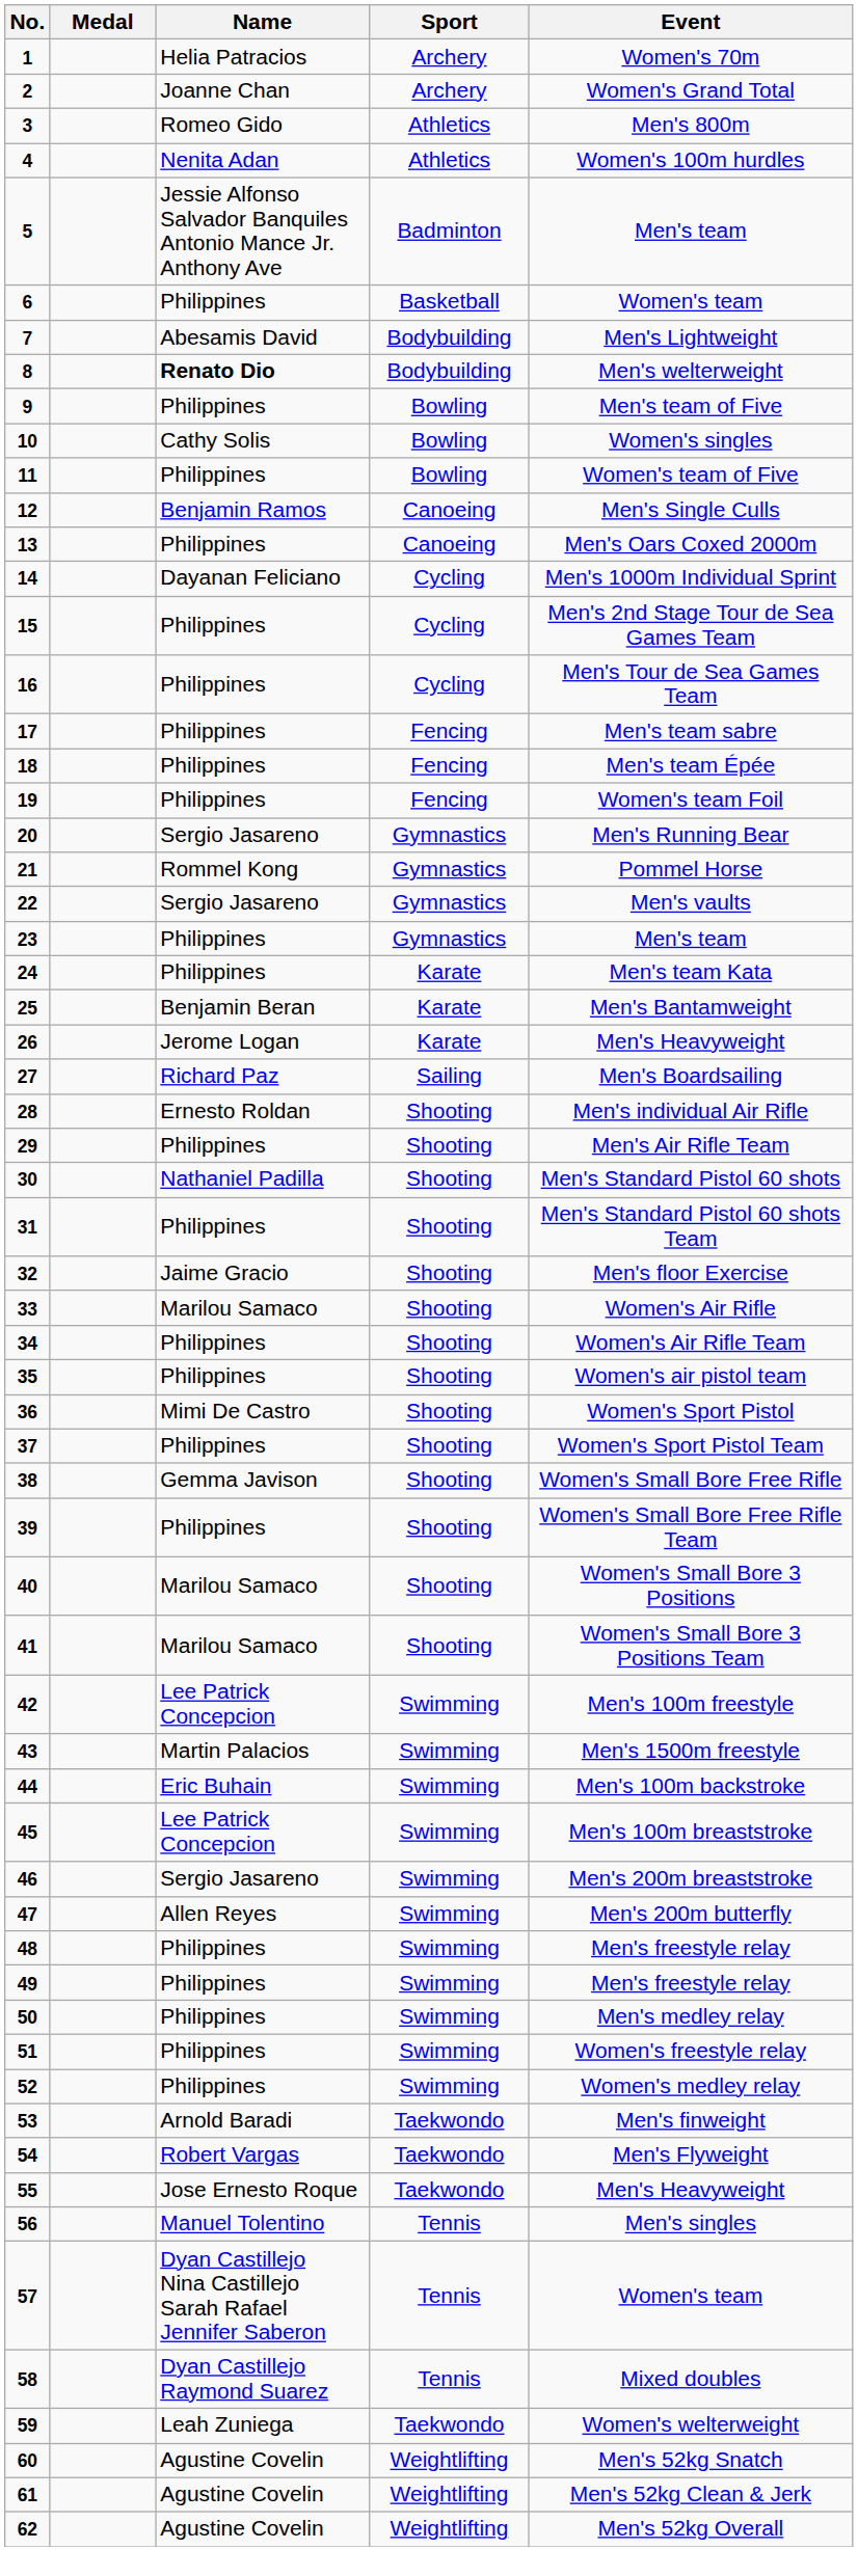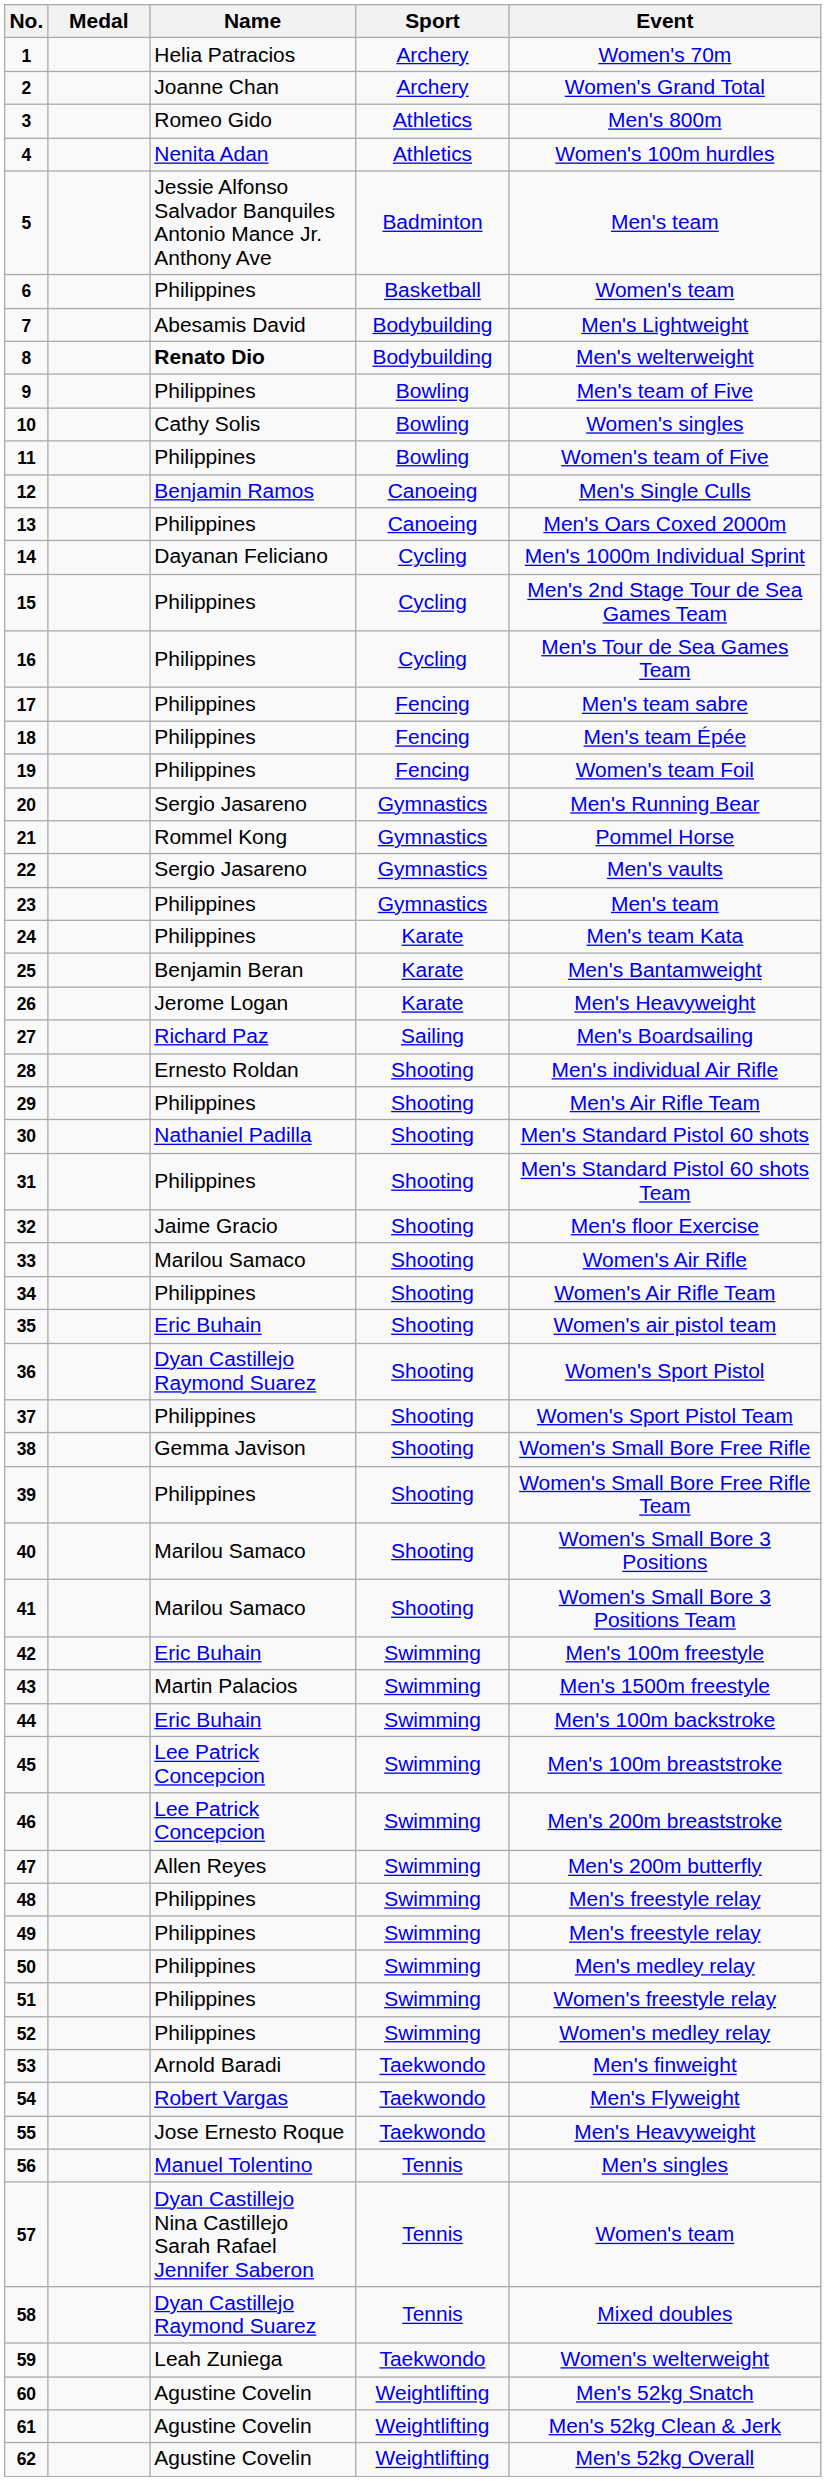 <table class="wikitable" style="font-size:100%; text-align:center;">
 <tr>
 <th width="10">No.</th>
 <th width="70">Medal</th>
 <th width="150">Name</th>
 <th width="110">Sport</th>
 <th width="230">Event</th>
 </tr>
 <tr>
 <td><small><strong>1</strong></small></td>
 <td></td>
 <td align=left>Helia Patracios</td>
 <td> <a href='#'>Archery</a></td>
 <td><a href='#'>Women's 70m</a></td>
 </tr>
 <tr>
 <td><small><strong>2</strong></small></td>
 <td></td>
 <td align=left>Joanne Chan</td>
 <td> <a href='#'>Archery</a></td>
 <td><a href='#'>Women's Grand Total</a></td>
 </tr>
 <tr>
 <td><small><strong>3</strong></small></td>
 <td></td>
 <td align=left>Romeo Gido</td>
 <td> <a href='#'>Athletics</a></td>
 <td><a href='#'>Men's 800m</a></td>
 </tr>
 <tr>
 <td><small><strong>4</strong></small></td>
 <td></td>
 <td align=left><a href='#'>Nenita Adan</a></td>
 <td> <a href='#'>Athletics</a></td>
 <td><a href='#'>Women's 100m hurdles</a></td>
 </tr>
 <tr>
 <td><small><strong>5</strong></small></td>
 <td></td>
 <td align=left>Jessie Alfonso<br>Salvador Banquiles<br>Antonio Mance Jr.<br>Anthony Ave</td>
 <td> <a href='#'>Badminton</a></td>
 <td><a href='#'>Men's team</a></td>
 </tr>
 <tr>
 <td><small><strong>6</strong></small></td>
 <td></td>
 <td align=left>Philippines</td>
 <td> <a href='#'>Basketball</a></td>
 <td><a href='#'>Women's team</a></td>
 </tr>
 <tr>
 <td><small><strong>7</strong></small></td>
 <td></td>
 <td align=left>Abesamis David</td>
 <td> <a href='#'>Bodybuilding</a></td>
 <td><a href='#'>Men's Lightweight</a></td>
 </tr>
 <tr>
 <td><small><strong>8</strong></small></td>
 <td></td>
 <td align=left><strong>Renato Dio</strong></td>
 <td> <a href='#'>Bodybuilding</a></td>
 <td><a href='#'>Men's welterweight</a></td>
 </tr>
 <tr>
 <td><small><strong>9</strong></small></td>
 <td></td>
 <td align=left>Philippines</td>
 <td> <a href='#'>Bowling</a></td>
 <td><a href='#'>Men's team of Five</a></td>
 </tr>
 <tr>
 <td><small><strong>10</strong></small></td>
 <td></td>
 <td align=left>Cathy Solis</td>
 <td> <a href='#'>Bowling</a></td>
 <td><a href='#'>Women's singles</a></td>
 </tr>
 <tr>
 <td><small><strong>11</strong></small></td>
 <td></td>
 <td align=left>Philippines</td>
 <td> <a href='#'>Bowling</a></td>
 <td><a href='#'>Women's team of Five</a></td>
 </tr>
 <tr>
 <td><small><strong>12</strong></small></td>
 <td></td>
 <td align=left><a href='#'>Benjamin Ramos</a></td>
 <td> <a href='#'>Canoeing</a></td>
 <td><a href='#'>Men's Single Culls</a></td>
 </tr>
 <tr>
 <td><small><strong>13</strong></small></td>
 <td></td>
 <td align=left>Philippines</td>
 <td> <a href='#'>Canoeing</a></td>
 <td><a href='#'>Men's Oars Coxed 2000m</a></td>
 </tr>
 <tr>
 <td><small><strong>14</strong></small></td>
 <td></td>
 <td align=left>Dayanan Feliciano</td>
 <td> <a href='#'>Cycling</a></td>
 <td><a href='#'>Men's 1000m Individual Sprint</a></td>
 </tr>
 <tr>
 <td><small><strong>15</strong></small></td>
 <td></td>
 <td align=left>Philippines</td>
 <td> <a href='#'>Cycling</a></td>
 <td><a href='#'>Men's 2nd Stage Tour de Sea Games Team</a></td>
 </tr>
 <tr>
 <td><small><strong>16</strong></small></td>
 <td></td>
 <td align=left>Philippines</td>
 <td> <a href='#'>Cycling</a></td>
 <td><a href='#'>Men's Tour de Sea Games Team</a></td>
 </tr>
 <tr>
 <td><small><strong>17</strong></small></td>
 <td></td>
 <td align=left>Philippines</td>
 <td> <a href='#'>Fencing</a></td>
 <td><a href='#'>Men's team sabre</a></td>
 </tr>
 <tr>
 <td><small><strong>18</strong></small></td>
 <td></td>
 <td align=left>Philippines</td>
 <td> <a href='#'>Fencing</a></td>
 <td><a href='#'>Men's team Épée</a></td>
 </tr>
 <tr>
 <td><small><strong>19</strong></small></td>
 <td></td>
 <td align=left>Philippines</td>
 <td> <a href='#'>Fencing</a></td>
 <td><a href='#'>Women's team Foil</a></td>
 </tr>
 <tr>
 <td><small><strong>20</strong></small></td>
 <td></td>
 <td align=left>Sergio Jasareno</td>
 <td> <a href='#'>Gymnastics</a></td>
 <td><a href='#'>Men's Running Bear</a></td>
 </tr>
 <tr>
 <td><small><strong>21</strong></small></td>
 <td></td>
 <td align=left>Rommel Kong</td>
 <td> <a href='#'>Gymnastics</a></td>
 <td><a href='#'>Pommel Horse</a></td>
 </tr>
 <tr>
 <td><small><strong>22</strong></small></td>
 <td></td>
 <td align=left>Sergio Jasareno</td>
 <td> <a href='#'>Gymnastics</a></td>
 <td><a href='#'>Men's vaults</a></td>
 </tr>
 <tr>
 <td><small><strong>23</strong></small></td>
 <td></td>
 <td align=left>Philippines</td>
 <td> <a href='#'>Gymnastics</a></td>
 <td><a href='#'>Men's team</a></td>
 </tr>
 <tr>
 <td><small><strong>24</strong></small></td>
 <td></td>
 <td align=left>Philippines</td>
 <td> <a href='#'>Karate</a></td>
 <td><a href='#'>Men's team Kata</a></td>
 </tr>
 <tr>
 <td><small><strong>25</strong></small></td>
 <td></td>
 <td align=left>Benjamin Beran</td>
 <td> <a href='#'>Karate</a></td>
 <td><a href='#'>Men's Bantamweight</a></td>
 </tr>
 <tr>
 <td><small><strong>26</strong></small></td>
 <td></td>
 <td align=left>Jerome Logan</td>
 <td> <a href='#'>Karate</a></td>
 <td><a href='#'>Men's Heavyweight</a></td>
 </tr>
 <tr>
 <td><small><strong>27</strong></small></td>
 <td></td>
 <td align=left><a href='#'>Richard Paz</a></td>
 <td> <a href='#'>Sailing</a></td>
 <td><a href='#'>Men's Boardsailing</a></td>
 </tr>
 <tr>
 <td><small><strong>28</strong></small></td>
 <td></td>
 <td align=left>Ernesto Roldan</td>
 <td> <a href='#'>Shooting</a></td>
 <td><a href='#'>Men's individual Air Rifle</a></td>
 </tr>
 <tr>
 <td><small><strong>29</strong></small></td>
 <td></td>
 <td align=left>Philippines</td>
 <td> <a href='#'>Shooting</a></td>
 <td><a href='#'>Men's Air Rifle Team</a></td>
 </tr>
 <tr>
 <td><small><strong>30</strong></small></td>
 <td></td>
 <td align=left><a href='#'>Nathaniel Padilla</a></td>
 <td> <a href='#'>Shooting</a></td>
 <td><a href='#'>Men's Standard Pistol 60 shots</a></td>
 </tr>
 <tr>
 <td><small><strong>31</strong></small></td>
 <td></td>
 <td align=left>Philippines</td>
 <td> <a href='#'>Shooting</a></td>
 <td><a href='#'>Men's Standard Pistol 60 shots Team</a></td>
 </tr>
 <tr>
 <td><small><strong>32</strong></small></td>
 <td></td>
 <td align=left>Jaime Gracio</td>
 <td> <a href='#'>Shooting</a></td>
 <td><a href='#'>Men's floor Exercise</a></td>
 </tr>
 <tr>
 <td><small><strong>33</strong></small></td>
 <td></td>
 <td align=left>Marilou Samaco</td>
 <td> <a href='#'>Shooting</a></td>
 <td><a href='#'>Women's Air Rifle</a></td>
 </tr>
 <tr>
 <td><small><strong>34</strong></small></td>
 <td></td>
 <td align=left>Philippines</td>
 <td> <a href='#'>Shooting</a></td>
 <td><a href='#'>Women's Air Rifle Team</a></td>
 </tr>
 <tr>
 <td><small><strong>35</strong></small></td>
 <td></td>
-<td align=left>Philippines</td>
+<td align=left><a href='#'>Eric Buhain</a></td>
 <td> <a href='#'>Shooting</a></td>
 <td><a href='#'>Women's air pistol team</a></td>
 </tr>
 <tr>
 <td><small><strong>36</strong></small></td>
 <td></td>
-<td align=left>Mimi De Castro</td>
+<td align=left><a href='#'>Dyan Castillejo</a><br><a href='#'>Raymond Suarez</a></td>
 <td> <a href='#'>Shooting</a></td>
 <td><a href='#'>Women's Sport Pistol</a></td>
 </tr>
 <tr>
 <td><small><strong>37</strong></small></td>
 <td></td>
 <td align=left>Philippines</td>
 <td> <a href='#'>Shooting</a></td>
 <td><a href='#'>Women's Sport Pistol Team</a></td>
 </tr>
 <tr>
 <td><small><strong>38</strong></small></td>
 <td></td>
 <td align=left>Gemma Javison</td>
 <td> <a href='#'>Shooting</a></td>
 <td><a href='#'>Women's Small Bore Free Rifle</a></td>
 </tr>
 <tr>
 <td><small><strong>39</strong></small></td>
 <td></td>
 <td align=left>Philippines</td>
 <td> <a href='#'>Shooting</a></td>
 <td><a href='#'>Women's Small Bore Free Rifle Team</a></td>
 </tr>
 <tr>
 <td><small><strong>40</strong></small></td>
 <td></td>
 <td align=left>Marilou Samaco</td>
 <td> <a href='#'>Shooting</a></td>
 <td><a href='#'>Women's Small Bore 3 Positions</a></td>
 </tr>
 <tr>
 <td><small><strong>41</strong></small></td>
 <td></td>
 <td align=left>Marilou Samaco</td>
 <td> <a href='#'>Shooting</a></td>
 <td><a href='#'>Women's Small Bore 3 Positions Team</a></td>
 </tr>
 <tr>
 <td><small><strong>42</strong></small></td>
 <td></td>
-<td align=left><a href='#'>Lee Patrick Concepcion</a></td>
+<td align=left><a href='#'>Eric Buhain</a></td>
 <td> <a href='#'>Swimming</a></td>
 <td><a href='#'>Men's 100m freestyle</a></td>
 </tr>
 <tr>
 <td><small><strong>43</strong></small></td>
 <td></td>
 <td align=left>Martin Palacios</td>
 <td> <a href='#'>Swimming</a></td>
 <td><a href='#'>Men's 1500m freestyle</a></td>
 </tr>
 <tr>
 <td><small><strong>44</strong></small></td>
 <td></td>
 <td align=left><a href='#'>Eric Buhain</a></td>
 <td> <a href='#'>Swimming</a></td>
 <td><a href='#'>Men's 100m backstroke</a></td>
 </tr>
 <tr>
 <td><small><strong>45</strong></small></td>
 <td></td>
 <td align=left><a href='#'>Lee Patrick Concepcion</a></td>
 <td> <a href='#'>Swimming</a></td>
 <td><a href='#'>Men's 100m breaststroke</a></td>
 </tr>
 <tr>
 <td><small><strong>46</strong></small></td>
 <td></td>
-<td align=left>Sergio Jasareno</td>
+<td align=left><a href='#'>Lee Patrick Concepcion</a></td>
 <td> <a href='#'>Swimming</a></td>
 <td><a href='#'>Men's 200m breaststroke</a></td>
 </tr>
 <tr>
 <td><small><strong>47</strong></small></td>
 <td></td>
 <td align=left>Allen Reyes</td>
 <td> <a href='#'>Swimming</a></td>
 <td><a href='#'>Men's 200m butterfly</a></td>
 </tr>
 <tr>
 <td><small><strong>48</strong></small></td>
 <td></td>
 <td align=left>Philippines</td>
 <td> <a href='#'>Swimming</a></td>
 <td><a href='#'>Men's  freestyle relay</a></td>
 </tr>
 <tr>
 <td><small><strong>49</strong></small></td>
 <td></td>
 <td align=left>Philippines</td>
 <td> <a href='#'>Swimming</a></td>
 <td><a href='#'>Men's  freestyle relay</a></td>
 </tr>
 <tr>
 <td><small><strong>50</strong></small></td>
 <td></td>
 <td align=left>Philippines</td>
 <td> <a href='#'>Swimming</a></td>
 <td><a href='#'>Men's  medley relay</a></td>
 </tr>
 <tr>
 <td><small><strong>51</strong></small></td>
 <td></td>
 <td align=left>Philippines</td>
 <td> <a href='#'>Swimming</a></td>
 <td><a href='#'>Women's  freestyle relay</a></td>
 </tr>
 <tr>
 <td><small><strong>52</strong></small></td>
 <td></td>
 <td align=left>Philippines</td>
 <td> <a href='#'>Swimming</a></td>
 <td><a href='#'>Women's  medley relay</a></td>
 </tr>
 <tr>
 <td><small><strong>53</strong></small></td>
 <td></td>
 <td align=left>Arnold Baradi</td>
 <td> <a href='#'>Taekwondo</a></td>
 <td><a href='#'>Men's finweight</a></td>
 </tr>
 <tr>
 <td><small><strong>54</strong></small></td>
 <td></td>
 <td align=left><a href='#'>Robert Vargas</a></td>
 <td> <a href='#'>Taekwondo</a></td>
 <td><a href='#'>Men's Flyweight</a></td>
 </tr>
 <tr>
 <td><small><strong>55</strong></small></td>
 <td></td>
 <td align=left>Jose Ernesto Roque</td>
 <td> <a href='#'>Taekwondo</a></td>
 <td><a href='#'>Men's Heavyweight</a></td>
 </tr>
 <tr>
 <td><small><strong>56</strong></small></td>
 <td></td>
 <td align=left><a href='#'>Manuel Tolentino</a></td>
 <td> <a href='#'>Tennis</a></td>
 <td><a href='#'>Men's singles</a></td>
 </tr>
 <tr>
 <td><small><strong>57</strong></small></td>
 <td></td>
 <td align=left><a href='#'>Dyan Castillejo</a><br>Nina Castillejo<br>Sarah Rafael<br><a href='#'>Jennifer Saberon</a></td>
 <td> <a href='#'>Tennis</a></td>
 <td><a href='#'>Women's team</a></td>
 </tr>
 <tr>
 <td><small><strong>58</strong></small></td>
 <td></td>
 <td align=left><a href='#'>Dyan Castillejo</a><br><a href='#'>Raymond Suarez</a></td>
 <td> <a href='#'>Tennis</a></td>
 <td><a href='#'>Mixed doubles</a></td>
 </tr>
 <tr>
 <td><small><strong>59</strong></small></td>
 <td></td>
 <td align=left>Leah Zuniega</td>
 <td> <a href='#'>Taekwondo</a></td>
 <td><a href='#'>Women's welterweight</a></td>
 </tr>
 <tr>
 <td><small><strong>60</strong></small></td>
 <td></td>
 <td align=left>Agustine Covelin</td>
 <td> <a href='#'>Weightlifting</a></td>
 <td><a href='#'>Men's 52kg Snatch</a></td>
 </tr>
 <tr>
 <td><small><strong>61</strong></small></td>
 <td></td>
 <td align=left>Agustine Covelin</td>
 <td> <a href='#'>Weightlifting</a></td>
 <td><a href='#'>Men's 52kg Clean & Jerk</a></td>
 </tr>
 <tr>
 <td><small><strong>62</strong></small></td>
 <td></td>
 <td align=left>Agustine Covelin</td>
 <td> <a href='#'>Weightlifting</a></td>
 <td><a href='#'>Men's 52kg Overall</a></td>
 </tr>
 </table>
